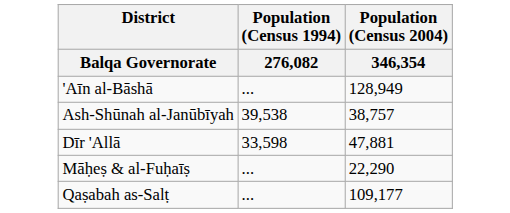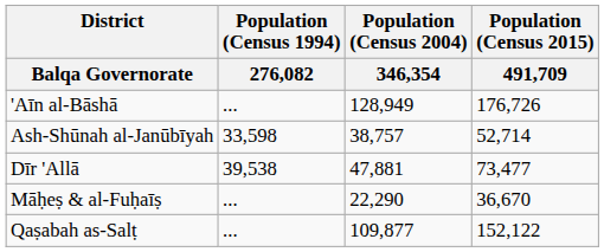 <table class="wikitable sortable" style="margin-left:auto;margin-right:auto" style="text-align:right;">
 <tr bgcolor="#ececec" valign=top>
 <th>District</th>
 <th>Population<br>(Census 1994)</th>
 <th>Population<br>(Census 2004)</th>
+<th>Population<br>(Census 2015)</th>
 </tr>
 <tr bgcolor="#ececec" valign=top>
 <th align="center">Balqa Governorate</th>
 <th>276,082</th>
 <th>346,354</th>
+<th>491,709</th>
 </tr>
 <tr>
 <td align="left">'Aīn al-Bāshā</td>
 <td>...</td>
 <td>128,949</td>
+<td>176,726</td>
 </tr>
 <tr>
 <td align="left">Ash-Shūnah al-Janūbīyah</td>
-<td>39,538</td>
+<td>33,598</td>
 <td>38,757</td>
+<td>52,714</td>
 </tr>
 <tr>
 <td align="left">Dīr 'Allā</td>
-<td>33,598</td>
+<td>39,538</td>
 <td>47,881</td>
+<td>73,477</td>
 </tr>
 <tr>
 <td align="left">Māḥeṣ & al-Fuḥaīṣ</td>
 <td>...</td>
 <td>22,290</td>
+<td>36,670</td>
 </tr>
 <tr>
 <td align="left">Qaṣabah as-Salṭ</td>
 <td>...</td>
-<td>109,177</td>
+<td>109,877</td>
+<td>152,122</td>
 </tr>
 </table>
